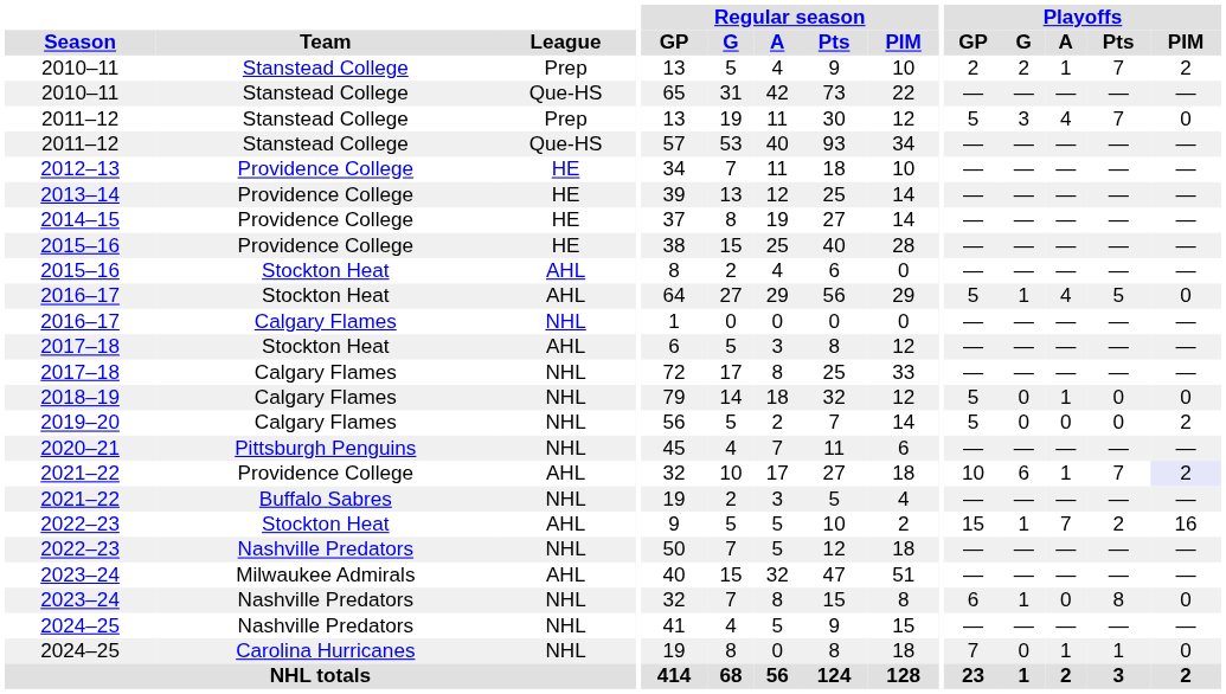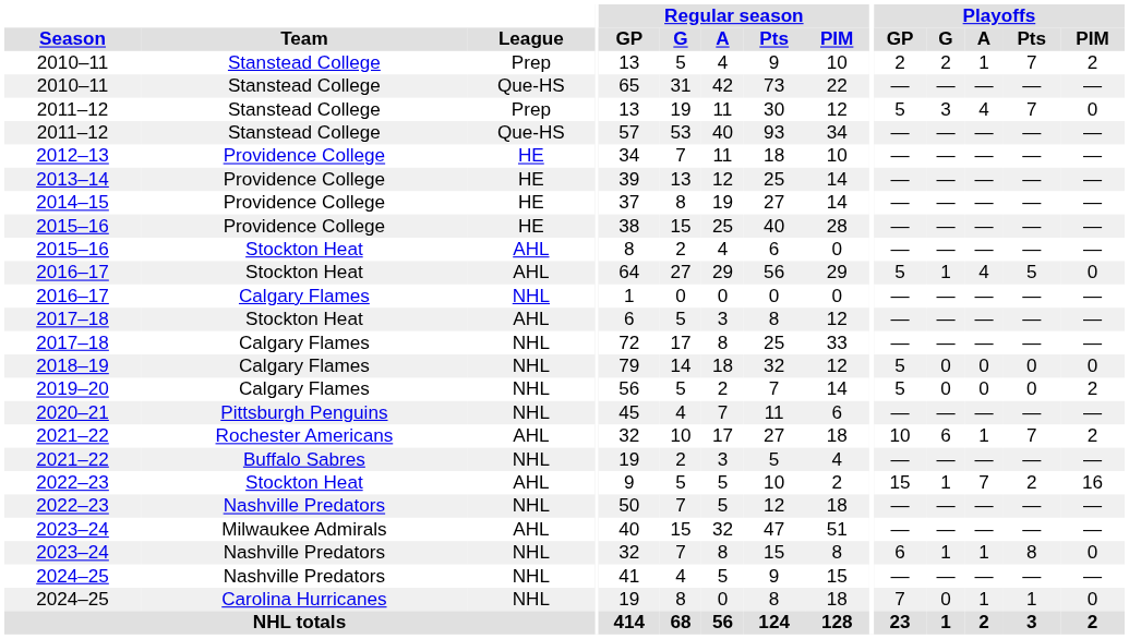 <table border="0" cellpadding="1" cellspacing="0" style="text-align:center; width:60em">
 <tr bgcolor="#e0e0e0">
 <th colspan="3" bgcolor="#ffffff"></th>
 <th rowspan="100" bgcolor="#ffffff"></th>
 <th colspan="5"><a href='#'>Regular season</a></th>
 <th rowspan="100" bgcolor="#ffffff"></th>
 <th colspan="5"><a href='#'>Playoffs</a></th>
 </tr>
 <tr bgcolor="#e0e0e0">
 <th><a href='#'>Season</a></th>
 <th>Team</th>
 <th>League</th>
 <th>GP</th>
 <th><a href='#'>G</a></th>
 <th><a href='#'>A</a></th>
 <th><a href='#'>Pts</a></th>
 <th><a href='#'>PIM</a></th>
 <th>GP</th>
 <th>G</th>
 <th>A</th>
 <th>Pts</th>
 <th>PIM</th>
 </tr>
 <tr>
 <td>2010–11</td>
 <td><a href='#'>Stanstead College</a></td>
 <td>Prep</td>
 <td>13</td>
 <td>5</td>
 <td>4</td>
 <td>9</td>
 <td>10</td>
 <td>2</td>
 <td>2</td>
 <td>1</td>
 <td>7</td>
 <td>2</td>
 </tr>
 <tr bgcolor="#f0f0f0">
 <td>2010–11</td>
 <td>Stanstead College</td>
 <td>Que-HS</td>
 <td>65</td>
 <td>31</td>
 <td>42</td>
 <td>73</td>
 <td>22</td>
 <td>—</td>
 <td>—</td>
 <td>—</td>
 <td>—</td>
 <td>—</td>
 </tr>
 <tr>
 <td>2011–12</td>
 <td>Stanstead College</td>
 <td>Prep</td>
 <td>13</td>
 <td>19</td>
 <td>11</td>
 <td>30</td>
 <td>12</td>
 <td>5</td>
 <td>3</td>
 <td>4</td>
 <td>7</td>
 <td>0</td>
 </tr>
 <tr bgcolor="#f0f0f0">
 <td>2011–12</td>
 <td>Stanstead College</td>
 <td>Que-HS</td>
 <td>57</td>
 <td>53</td>
 <td>40</td>
 <td>93</td>
 <td>34</td>
 <td>—</td>
 <td>—</td>
 <td>—</td>
 <td>—</td>
 <td>—</td>
 </tr>
 <tr>
 <td><a href='#'>2012–13</a></td>
 <td><a href='#'>Providence College</a></td>
 <td><a href='#'>HE</a></td>
 <td>34</td>
 <td>7</td>
 <td>11</td>
 <td>18</td>
 <td>10</td>
 <td>—</td>
 <td>—</td>
 <td>—</td>
 <td>—</td>
 <td>—</td>
 </tr>
 <tr bgcolor="#f0f0f0">
 <td><a href='#'>2013–14</a></td>
 <td>Providence College</td>
 <td>HE</td>
 <td>39</td>
 <td>13</td>
 <td>12</td>
 <td>25</td>
 <td>14</td>
 <td>—</td>
 <td>—</td>
 <td>—</td>
 <td>—</td>
 <td>—</td>
 </tr>
 <tr>
 <td><a href='#'>2014–15</a></td>
 <td>Providence College</td>
 <td>HE</td>
 <td>37</td>
 <td>8</td>
 <td>19</td>
 <td>27</td>
 <td>14</td>
 <td>—</td>
 <td>—</td>
 <td>—</td>
 <td>—</td>
 <td>—</td>
 </tr>
 <tr bgcolor="#f0f0f0">
 <td><a href='#'>2015–16</a></td>
 <td>Providence College</td>
 <td>HE</td>
 <td>38</td>
 <td>15</td>
 <td>25</td>
 <td>40</td>
 <td>28</td>
 <td>—</td>
 <td>—</td>
 <td>—</td>
 <td>—</td>
 <td>—</td>
 </tr>
 <tr>
 <td><a href='#'>2015–16</a></td>
 <td><a href='#'>Stockton Heat</a></td>
 <td><a href='#'>AHL</a></td>
 <td>8</td>
 <td>2</td>
 <td>4</td>
 <td>6</td>
 <td>0</td>
 <td>—</td>
 <td>—</td>
 <td>—</td>
 <td>—</td>
 <td>—</td>
 </tr>
 <tr bgcolor="#f0f0f0">
 <td><a href='#'>2016–17</a></td>
 <td>Stockton Heat</td>
 <td>AHL</td>
 <td>64</td>
 <td>27</td>
 <td>29</td>
 <td>56</td>
 <td>29</td>
 <td>5</td>
 <td>1</td>
 <td>4</td>
 <td>5</td>
 <td>0</td>
 </tr>
 <tr>
 <td><a href='#'>2016–17</a></td>
 <td><a href='#'>Calgary Flames</a></td>
 <td><a href='#'>NHL</a></td>
 <td>1</td>
 <td>0</td>
 <td>0</td>
 <td>0</td>
 <td>0</td>
 <td>—</td>
 <td>—</td>
 <td>—</td>
 <td>—</td>
 <td>—</td>
 </tr>
 <tr bgcolor="#f0f0f0">
 <td><a href='#'>2017–18</a></td>
 <td>Stockton Heat</td>
 <td>AHL</td>
 <td>6</td>
 <td>5</td>
 <td>3</td>
 <td>8</td>
 <td>12</td>
 <td>—</td>
 <td>—</td>
 <td>—</td>
 <td>—</td>
 <td>—</td>
 </tr>
 <tr>
 <td><a href='#'>2017–18</a></td>
 <td>Calgary Flames</td>
 <td>NHL</td>
 <td>72</td>
 <td>17</td>
 <td>8</td>
 <td>25</td>
 <td>33</td>
 <td>—</td>
 <td>—</td>
 <td>—</td>
 <td>—</td>
 <td>—</td>
 </tr>
 <tr bgcolor="#f0f0f0">
 <td><a href='#'>2018–19</a></td>
 <td>Calgary Flames</td>
 <td>NHL</td>
 <td>79</td>
 <td>14</td>
 <td>18</td>
 <td>32</td>
 <td>12</td>
 <td>5</td>
 <td>0</td>
-<td>1</td>
+<td>0</td>
 <td>0</td>
 <td>0</td>
 </tr>
 <tr>
 <td><a href='#'>2019–20</a></td>
 <td>Calgary Flames</td>
 <td>NHL</td>
 <td>56</td>
 <td>5</td>
 <td>2</td>
 <td>7</td>
 <td>14</td>
 <td>5</td>
 <td>0</td>
 <td>0</td>
 <td>0</td>
 <td>2</td>
 </tr>
 <tr bgcolor="#f0f0f0">
 <td><a href='#'>2020–21</a></td>
 <td><a href='#'>Pittsburgh Penguins</a></td>
 <td>NHL</td>
 <td>45</td>
 <td>4</td>
 <td>7</td>
 <td>11</td>
 <td>6</td>
 <td>—</td>
 <td>—</td>
 <td>—</td>
 <td>—</td>
 <td>—</td>
 </tr>
 <tr>
 <td><a href='#'>2021–22</a></td>
-<td>Providence College</td>
+<td><a href='#'>Rochester Americans</a></td>
 <td>AHL</td>
 <td>32</td>
 <td>10</td>
 <td>17</td>
 <td>27</td>
 <td>18</td>
 <td>10</td>
 <td>6</td>
 <td>1</td>
 <td>7</td>
-<td style="background: lavender;">2</td>
+<td>2</td>
 </tr>
 <tr bgcolor="#f0f0f0">
 <td><a href='#'>2021–22</a></td>
 <td><a href='#'>Buffalo Sabres</a></td>
 <td>NHL</td>
 <td>19</td>
 <td>2</td>
 <td>3</td>
 <td>5</td>
 <td>4</td>
 <td>—</td>
 <td>—</td>
 <td>—</td>
 <td>—</td>
 <td>—</td>
 </tr>
 <tr>
 <td><a href='#'>2022–23</a></td>
 <td><a href='#'>Stockton Heat</a></td>
 <td>AHL</td>
 <td>9</td>
 <td>5</td>
 <td>5</td>
 <td>10</td>
 <td>2</td>
 <td>15</td>
 <td>1</td>
 <td>7</td>
 <td>2</td>
 <td>16</td>
 </tr>
 <tr bgcolor="#f0f0f0">
 <td><a href='#'>2022–23</a></td>
 <td><a href='#'>Nashville Predators</a></td>
 <td>NHL</td>
 <td>50</td>
 <td>7</td>
 <td>5</td>
 <td>12</td>
 <td>18</td>
 <td>—</td>
 <td>—</td>
 <td>—</td>
 <td>—</td>
 <td>—</td>
 </tr>
 <tr>
 <td><a href='#'>2023–24</a></td>
 <td>Milwaukee Admirals</td>
 <td>AHL</td>
 <td>40</td>
 <td>15</td>
 <td>32</td>
 <td>47</td>
 <td>51</td>
 <td>—</td>
 <td>—</td>
 <td>—</td>
 <td>—</td>
 <td>—</td>
 </tr>
 <tr bgcolor="#f0f0f0">
 <td><a href='#'>2023–24</a></td>
 <td>Nashville Predators</td>
 <td>NHL</td>
 <td>32</td>
 <td>7</td>
 <td>8</td>
 <td>15</td>
 <td>8</td>
 <td>6</td>
 <td>1</td>
-<td>0</td>
+<td>1</td>
 <td>8</td>
 <td>0</td>
 </tr>
 <tr>
 <td><a href='#'>2024–25</a></td>
 <td>Nashville Predators</td>
 <td>NHL</td>
 <td>41</td>
 <td>4</td>
 <td>5</td>
 <td>9</td>
 <td>15</td>
 <td>—</td>
 <td>—</td>
 <td>—</td>
 <td>—</td>
 <td>—</td>
 </tr>
 <tr bgcolor="#f0f0f0">
 <td>2024–25</td>
 <td><a href='#'>Carolina Hurricanes</a></td>
 <td>NHL</td>
 <td>19</td>
 <td>8</td>
 <td>0</td>
 <td>8</td>
 <td>18</td>
 <td>7</td>
 <td>0</td>
 <td>1</td>
 <td>1</td>
 <td>0</td>
 </tr>
 <tr bgcolor="#e0e0e0">
 <th colspan="3">NHL totals</th>
 <th>414</th>
 <th>68</th>
 <th>56</th>
 <th>124</th>
 <th>128</th>
 <th>23</th>
 <th>1</th>
 <th>2</th>
 <th>3</th>
 <th>2</th>
 </tr>
 </table>
